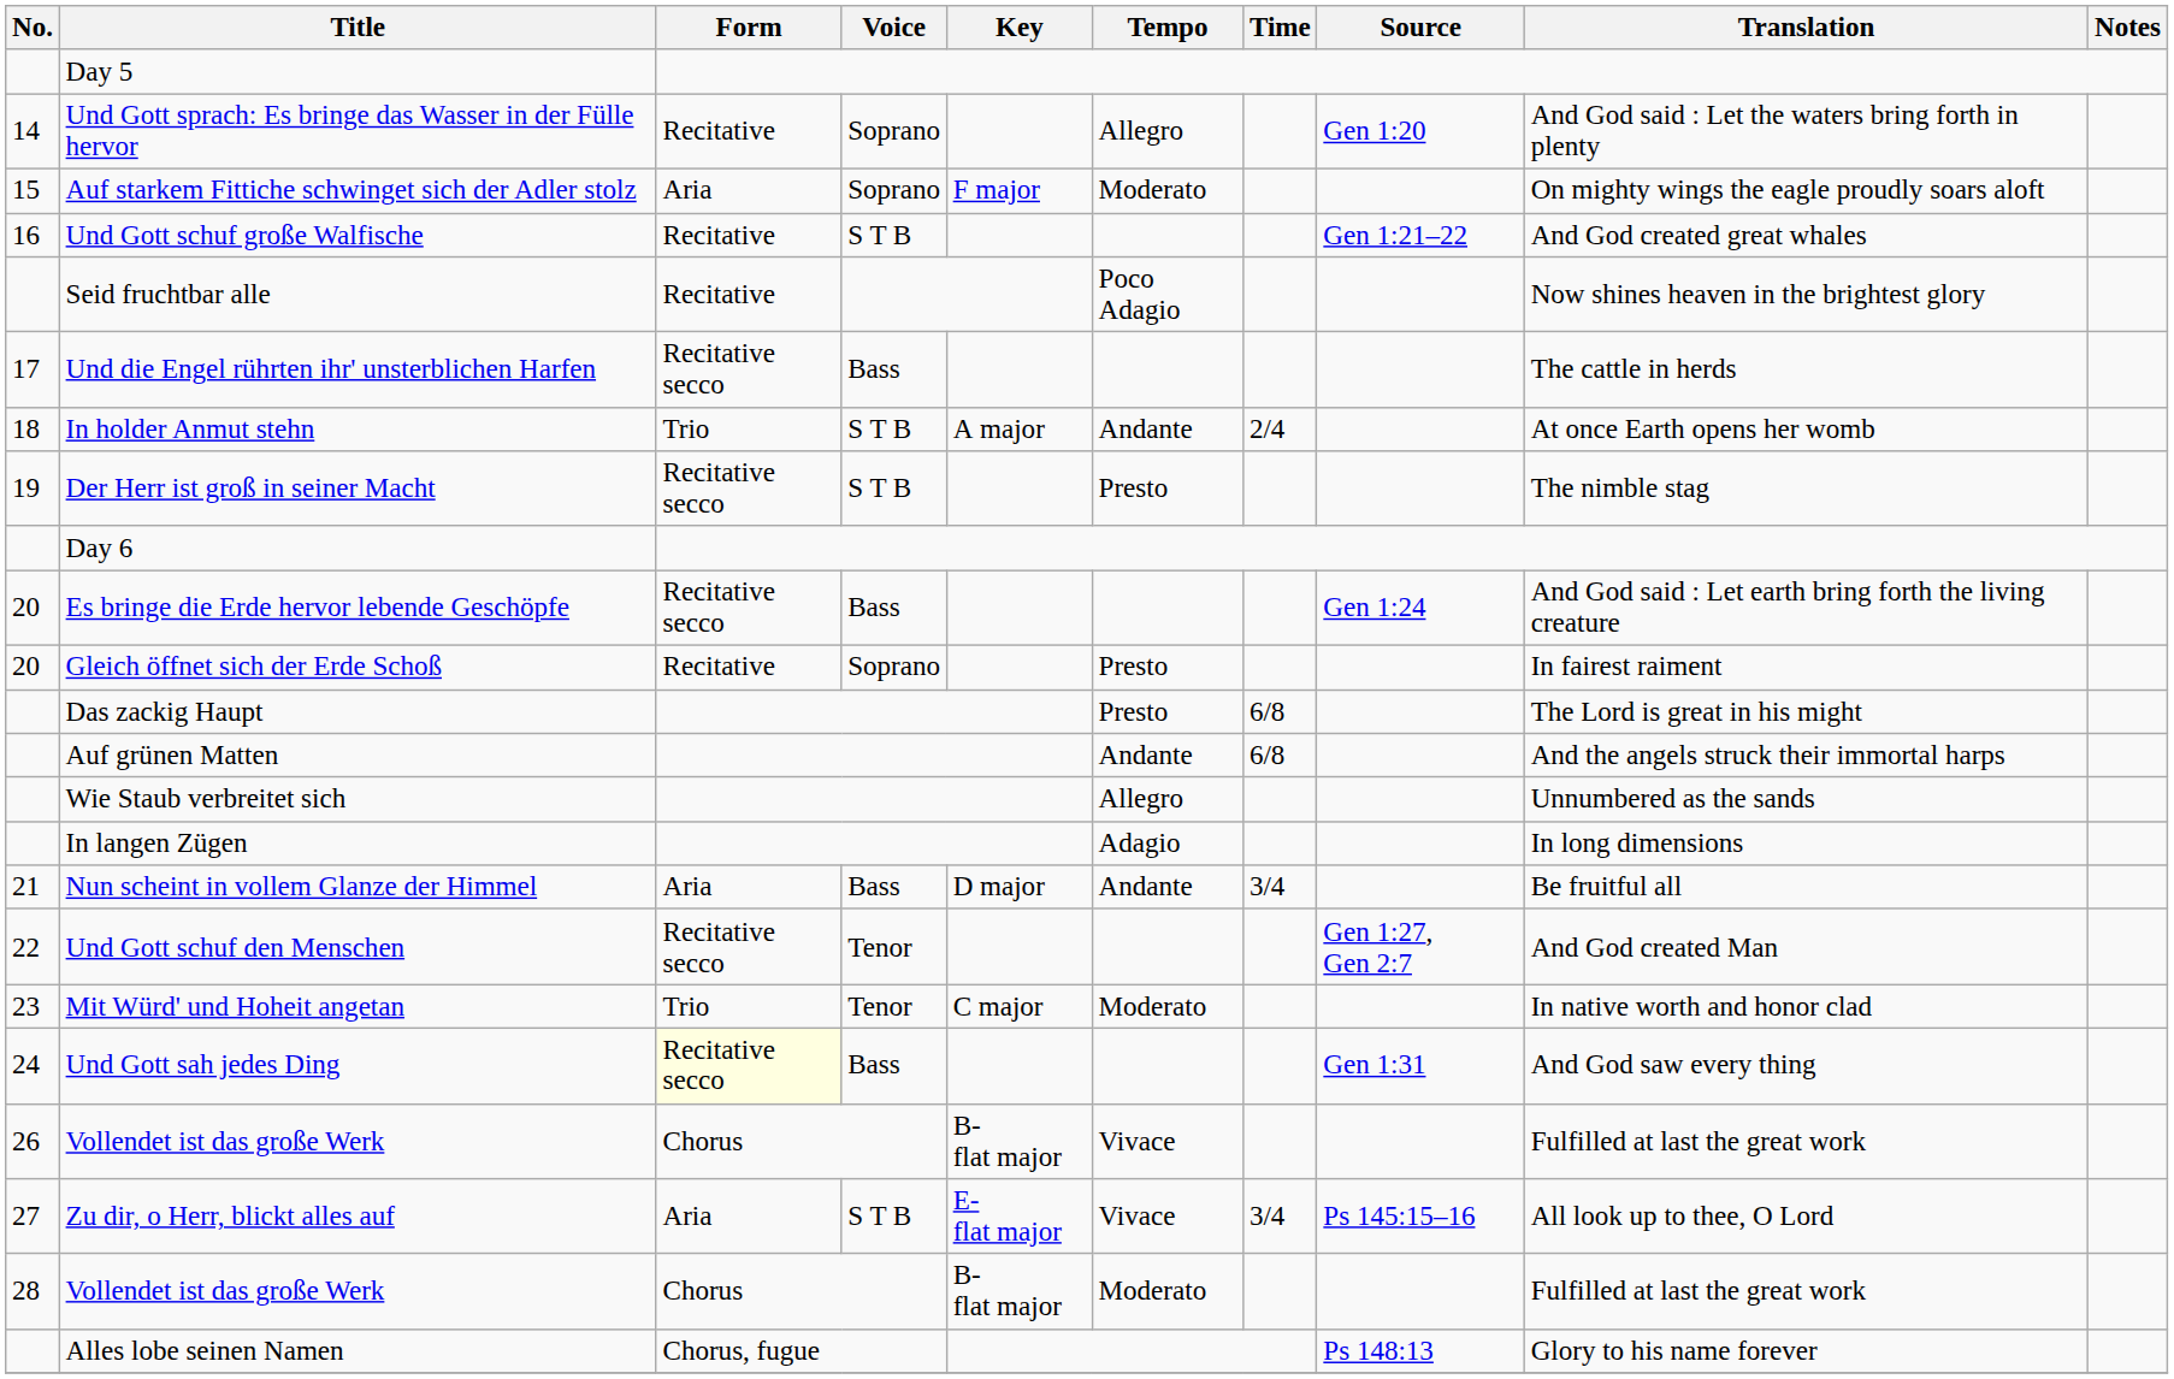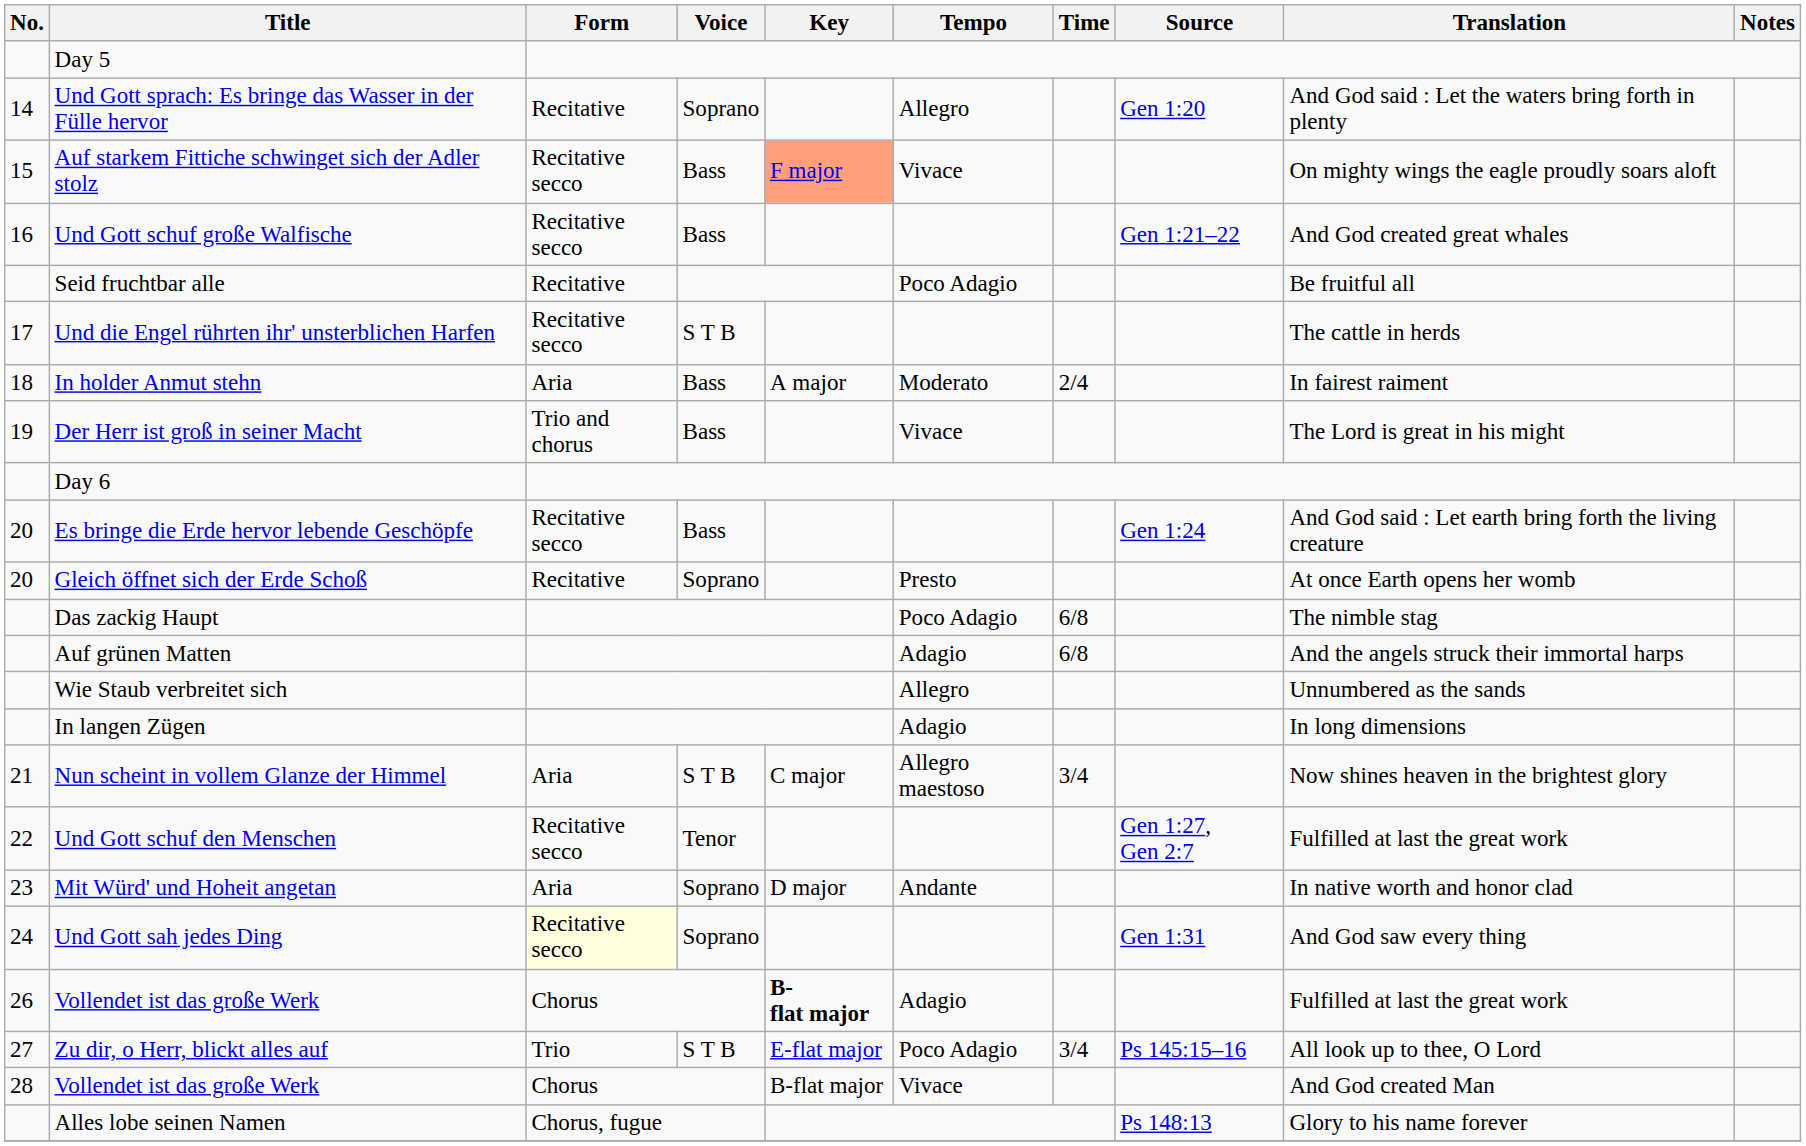 <table class="wikitable">
 <tr>
 <th>No.</th>
 <th>Title</th>
 <th>Form</th>
 <th>Voice</th>
 <th>Key</th>
 <th>Tempo</th>
 <th>Time</th>
 <th>Source</th>
 <th>Translation</th>
 <th>Notes</th>
 </tr>
 <tr>
 <td></td>
 <td>Day 5</td>
 </tr>
 <tr>
 <td>14</td>
 <td><a href='#'>Und Gott sprach: Es bringe das Wasser in der Fülle hervor</a></td>
 <td>Recitative</td>
 <td>Soprano</td>
 <td></td>
 <td>Allegro</td>
 <td></td>
 <td><a href='#'>Gen 1:20</a></td>
 <td>And God said : Let the waters bring forth in plenty</td>
 <td></td>
 </tr>
 <tr>
 <td>15</td>
 <td><a href='#'>Auf starkem Fittiche schwinget sich der Adler stolz</a></td>
-<td>Aria</td>
-<td>Soprano</td>
-<td><a href='#'>F&nbsp;major</a></td>
-<td>Moderato</td>
+<td>Recitative secco</td>
+<td>Bass</td>
+<td style="background: lightsalmon;"><a href='#'>F&nbsp;major</a></td>
+<td>Vivace</td>
 <td></td>
 <td></td>
 <td>On mighty wings the eagle proudly soars aloft</td>
 <td></td>
 </tr>
 <tr>
 <td>16</td>
 <td><a href='#'>Und Gott schuf große Walfische</a></td>
-<td>Recitative</td>
-<td>S T B</td>
+<td>Recitative secco</td>
+<td>Bass</td>
 <td></td>
 <td></td>
 <td></td>
 <td><a href='#'>Gen 1:21–22</a></td>
 <td>And God created great whales</td>
 <td></td>
 </tr>
 <tr>
 <td></td>
 <td>Seid fruchtbar alle</td>
 <td>Recitative</td>
 <td colspan=2></td>
 <td>Poco Adagio</td>
 <td></td>
 <td></td>
-<td>Now shines heaven in the brightest glory</td>
+<td>Be fruitful all</td>
 <td></td>
 </tr>
 <tr>
 <td>17</td>
 <td><a href='#'>Und die Engel rührten ihr' unsterblichen Harfen</a></td>
 <td>Recitative secco</td>
-<td>Bass</td>
+<td>S T B</td>
 <td></td>
 <td></td>
 <td></td>
 <td></td>
 <td>The cattle in herds</td>
 <td></td>
 </tr>
 <tr>
 <td>18</td>
 <td><a href='#'>In holder Anmut stehn</a></td>
-<td>Trio</td>
-<td>S T B</td>
+<td>Aria</td>
+<td>Bass</td>
 <td>A major</td>
-<td>Andante</td>
+<td>Moderato</td>
 <td>2/4</td>
 <td></td>
-<td>At once Earth opens her womb</td>
+<td>In fairest raiment</td>
 <td></td>
 </tr>
 <tr>
 <td>19</td>
 <td><a href='#'>Der Herr ist groß in seiner Macht</a></td>
-<td>Recitative secco</td>
-<td>S T B</td>
+<td>Trio and chorus</td>
+<td>Bass</td>
 <td></td>
-<td>Presto</td>
+<td>Vivace</td>
 <td></td>
 <td></td>
-<td>The nimble stag</td>
+<td>The Lord is great in his might</td>
 <td></td>
 </tr>
 <tr>
 <td></td>
 <td>Day 6</td>
 </tr>
 <tr>
 <td>20</td>
 <td><a href='#'>Es bringe die Erde hervor lebende Geschöpfe</a></td>
 <td>Recitative secco</td>
 <td>Bass</td>
 <td></td>
 <td></td>
 <td></td>
 <td><a href='#'>Gen 1:24</a></td>
 <td>And God said : Let earth bring forth the living creature</td>
 <td></td>
 </tr>
 <tr>
 <td>20</td>
 <td><a href='#'>Gleich öffnet sich der Erde Schoß</a></td>
 <td>Recitative</td>
 <td>Soprano</td>
 <td></td>
 <td>Presto</td>
 <td></td>
 <td></td>
-<td>In fairest raiment</td>
+<td>At once Earth opens her womb</td>
 <td></td>
 </tr>
 <tr>
 <td></td>
 <td>Das zackig Haupt</td>
 <td colspan=3></td>
-<td>Presto</td>
+<td>Poco Adagio</td>
 <td>6/8</td>
 <td></td>
-<td>The Lord is great in his might</td>
+<td>The nimble stag</td>
 <td></td>
 </tr>
 <tr>
 <td></td>
 <td>Auf grünen Matten</td>
 <td colspan=3></td>
-<td>Andante</td>
+<td>Adagio</td>
 <td>6/8</td>
 <td></td>
 <td>And the angels struck their immortal harps</td>
 <td></td>
 </tr>
 <tr>
 <td></td>
 <td>Wie Staub verbreitet sich</td>
 <td colspan=3></td>
 <td>Allegro</td>
 <td></td>
 <td></td>
 <td>Unnumbered as the sands</td>
 <td></td>
 </tr>
 <tr>
 <td></td>
 <td>In langen Zügen</td>
 <td colspan=3></td>
 <td>Adagio</td>
 <td></td>
 <td></td>
 <td>In long dimensions</td>
 <td></td>
 </tr>
 <tr>
 <td>21</td>
 <td><a href='#'>Nun scheint in vollem Glanze der Himmel</a></td>
 <td>Aria</td>
-<td>Bass</td>
-<td>D major</td>
-<td>Andante</td>
+<td>S T B</td>
+<td>C major</td>
+<td>Allegro maestoso</td>
 <td>3/4</td>
 <td></td>
-<td>Be fruitful all</td>
+<td>Now shines heaven in the brightest glory</td>
 <td></td>
 </tr>
 <tr>
 <td>22</td>
 <td><a href='#'>Und Gott schuf den Menschen</a></td>
 <td>Recitative secco</td>
 <td>Tenor</td>
 <td></td>
 <td></td>
 <td></td>
 <td><a href='#'>Gen 1:27</a>, <a href='#'>Gen 2:7</a></td>
-<td>And God created Man</td>
+<td>Fulfilled at last the great work</td>
 <td></td>
 </tr>
 <tr>
 <td>23</td>
 <td><a href='#'>Mit Würd' und Hoheit angetan</a></td>
-<td>Trio</td>
-<td>Tenor</td>
-<td>C major</td>
-<td>Moderato</td>
+<td>Aria</td>
+<td>Soprano</td>
+<td>D major</td>
+<td>Andante</td>
 <td></td>
 <td></td>
 <td>In native worth and honor clad</td>
 <td></td>
 </tr>
 <tr>
 <td>24</td>
 <td><a href='#'>Und Gott sah jedes Ding</a></td>
 <td style="background: lightyellow;">Recitative secco</td>
-<td>Bass</td>
+<td>Soprano</td>
 <td></td>
 <td></td>
 <td></td>
 <td><a href='#'>Gen 1:31</a></td>
 <td>And God saw every thing</td>
 <td></td>
 </tr>
 <tr>
 <td>26</td>
 <td><a href='#'>Vollendet ist das große Werk</a></td>
 <td colspan=2>Chorus</td>
-<td>B-flat major</td>
-<td>Vivace</td>
+<td><strong>B-flat major</strong></td>
+<td>Adagio</td>
 <td></td>
 <td></td>
 <td>Fulfilled at last the great work</td>
 <td></td>
 </tr>
 <tr>
 <td>27</td>
 <td><a href='#'>Zu dir, o Herr, blickt alles auf</a></td>
-<td>Aria</td>
+<td>Trio</td>
 <td>S T B</td>
 <td><a href='#'>E-flat&nbsp;major</a></td>
-<td>Vivace</td>
+<td>Poco Adagio</td>
 <td>3/4</td>
 <td><a href='#'>Ps 145:15–16</a></td>
 <td>All look up to thee, O Lord</td>
 <td></td>
 </tr>
 <tr>
 <td>28</td>
 <td><a href='#'>Vollendet ist das große Werk</a></td>
 <td colspan=2>Chorus</td>
 <td>B-flat major</td>
-<td>Moderato</td>
+<td>Vivace</td>
 <td></td>
 <td></td>
-<td>Fulfilled at last the great work</td>
+<td>And God created Man</td>
 <td></td>
 </tr>
 <tr>
 <td></td>
 <td>Alles lobe seinen Namen</td>
 <td colspan=2>Chorus, fugue</td>
 <td colspan=3></td>
 <td><a href='#'>Ps 148:13</a></td>
 <td>Glory to his name forever</td>
 <td></td>
 </tr>
 <tr>
 </tr>
 </table>
